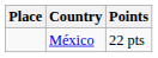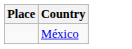 <table class=wikitable>
 <tr>
 <th>Place</th>
 <th>Country</th>
-<th>Points</th>
 </tr>
 <tr>
 <td align=center></td>
 <td> <a href='#'>México</a></td>
-<td>22 pts</td>
 </tr>
 </table>
